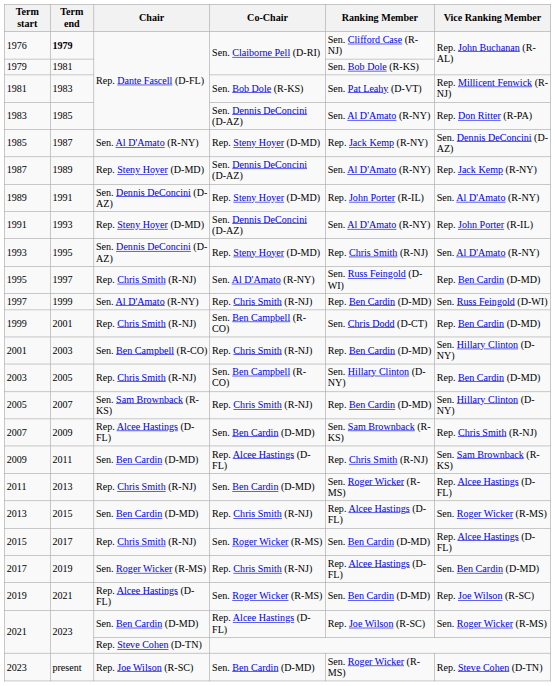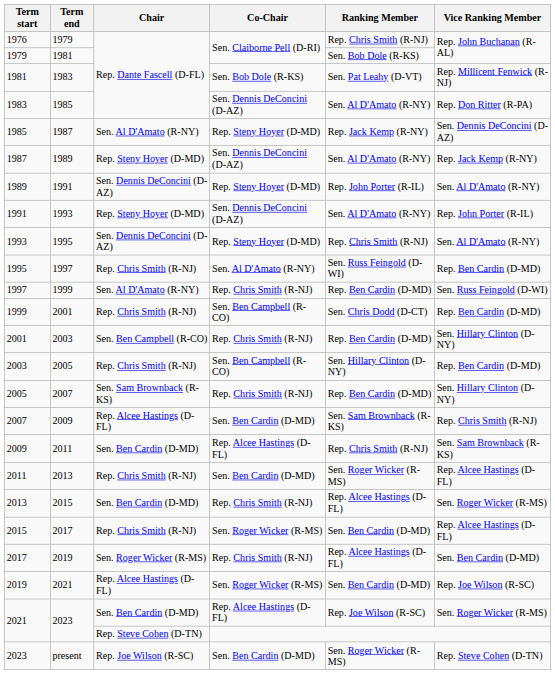 <table class="wikitable">
 <tr>
 <th>Term start</th>
 <th>Term end</th>
 <th>Chair</th>
 <th>Co-Chair</th>
 <th>Ranking Member</th>
 <th>Vice Ranking Member</th>
 </tr>
 <tr>
 <td>1976</td>
-<td><strong>1979</strong></td>
+<td>1979</td>
 <td rowspan=4 >Rep. <a href='#'>Dante Fascell</a> (D-FL)</td>
 <td rowspan=2 >Sen. <a href='#'>Claiborne Pell</a> (D-RI)</td>
-<td>Sen. <a href='#'>Clifford Case</a> (R-NJ)</td>
+<td>Rep. <a href='#'>Chris Smith</a> (R-NJ)</td>
 <td rowspan=2 >Rep. <a href='#'>John Buchanan</a> (R-AL)</td>
 </tr>
 <tr>
 <td>1979</td>
 <td>1981</td>
 <td>Sen. <a href='#'>Bob Dole</a> (R-KS)</td>
 </tr>
 <tr>
 <td>1981</td>
 <td>1983</td>
 <td>Sen. <a href='#'>Bob Dole</a> (R-KS)</td>
 <td>Sen. <a href='#'>Pat Leahy</a> (D-VT)</td>
 <td>Rep. <a href='#'>Millicent Fenwick</a> (R-NJ)</td>
 </tr>
 <tr>
 <td>1983</td>
 <td>1985</td>
 <td>Sen. <a href='#'>Dennis DeConcini</a> (D-AZ)</td>
 <td>Sen. <a href='#'>Al D'Amato</a> (R-NY)</td>
 <td>Rep. <a href='#'>Don Ritter</a> (R-PA)</td>
 </tr>
 <tr>
 <td>1985</td>
 <td>1987</td>
 <td>Sen. <a href='#'>Al D'Amato</a> (R-NY)</td>
 <td>Rep. <a href='#'>Steny Hoyer</a> (D-MD)</td>
 <td>Rep. <a href='#'>Jack Kemp</a> (R-NY)</td>
 <td>Sen. <a href='#'>Dennis DeConcini</a> (D-AZ)</td>
 </tr>
 <tr>
 <td>1987</td>
 <td>1989</td>
 <td>Rep. <a href='#'>Steny Hoyer</a> (D-MD)</td>
 <td>Sen. <a href='#'>Dennis DeConcini</a> (D-AZ)</td>
 <td>Sen. <a href='#'>Al D'Amato</a> (R-NY)</td>
 <td>Rep. <a href='#'>Jack Kemp</a> (R-NY)</td>
 </tr>
 <tr>
 <td>1989</td>
 <td>1991</td>
 <td>Sen. <a href='#'>Dennis DeConcini</a> (D-AZ)</td>
 <td>Rep. <a href='#'>Steny Hoyer</a> (D-MD)</td>
 <td>Rep. <a href='#'>John Porter</a> (R-IL)</td>
 <td>Sen. <a href='#'>Al D'Amato</a> (R-NY)</td>
 </tr>
 <tr>
 <td>1991</td>
 <td>1993</td>
 <td>Rep. <a href='#'>Steny Hoyer</a> (D-MD)</td>
 <td>Sen. <a href='#'>Dennis DeConcini</a> (D-AZ)</td>
 <td>Sen. <a href='#'>Al D'Amato</a> (R-NY)</td>
 <td>Rep. <a href='#'>John Porter</a> (R-IL)</td>
 </tr>
 <tr>
 <td>1993</td>
 <td>1995</td>
 <td>Sen. <a href='#'>Dennis DeConcini</a> (D-AZ)</td>
 <td>Rep. <a href='#'>Steny Hoyer</a> (D-MD)</td>
 <td>Rep. <a href='#'>Chris Smith</a> (R-NJ)</td>
 <td>Sen. <a href='#'>Al D'Amato</a> (R-NY)</td>
 </tr>
 <tr>
 <td>1995</td>
 <td>1997</td>
 <td>Rep. <a href='#'>Chris Smith</a> (R-NJ)</td>
 <td>Sen. <a href='#'>Al D'Amato</a> (R-NY)</td>
 <td>Sen. <a href='#'>Russ Feingold</a> (D-WI)</td>
 <td>Rep. <a href='#'>Ben Cardin</a> (D-MD)</td>
 </tr>
 <tr>
 <td>1997</td>
 <td>1999</td>
 <td>Sen. <a href='#'>Al D'Amato</a> (R-NY)</td>
 <td>Rep. <a href='#'>Chris Smith</a> (R-NJ)</td>
 <td>Rep. <a href='#'>Ben Cardin</a> (D-MD)</td>
 <td>Sen. <a href='#'>Russ Feingold</a> (D-WI)</td>
 </tr>
 <tr>
 <td>1999</td>
 <td>2001</td>
 <td>Rep. <a href='#'>Chris Smith</a> (R-NJ)</td>
 <td>Sen. <a href='#'>Ben Campbell</a> (R-CO)</td>
 <td>Sen. <a href='#'>Chris Dodd</a> (D-CT)</td>
 <td>Rep. <a href='#'>Ben Cardin</a> (D-MD)</td>
 </tr>
 <tr>
 <td>2001</td>
 <td>2003</td>
 <td>Sen. <a href='#'>Ben Campbell</a> (R-CO)</td>
 <td>Rep. <a href='#'>Chris Smith</a> (R-NJ)</td>
 <td>Rep. <a href='#'>Ben Cardin</a> (D-MD)</td>
 <td>Sen. <a href='#'>Hillary Clinton</a> (D-NY)</td>
 </tr>
 <tr>
 <td>2003</td>
 <td>2005</td>
 <td>Rep. <a href='#'>Chris Smith</a> (R-NJ)</td>
 <td>Sen. <a href='#'>Ben Campbell</a> (R-CO)</td>
 <td>Sen. <a href='#'>Hillary Clinton</a> (D-NY)</td>
 <td>Rep. <a href='#'>Ben Cardin</a> (D-MD)</td>
 </tr>
 <tr>
 <td>2005</td>
 <td>2007</td>
 <td>Sen. <a href='#'>Sam Brownback</a> (R-KS)</td>
 <td>Rep. <a href='#'>Chris Smith</a> (R-NJ)</td>
 <td>Rep. <a href='#'>Ben Cardin</a> (D-MD)</td>
 <td>Sen. <a href='#'>Hillary Clinton</a> (D-NY)</td>
 </tr>
 <tr>
 <td>2007</td>
 <td>2009</td>
 <td>Rep. <a href='#'>Alcee Hastings</a> (D-FL)</td>
 <td>Sen. <a href='#'>Ben Cardin</a> (D-MD)</td>
 <td>Sen. <a href='#'>Sam Brownback</a> (R-KS)</td>
 <td>Rep. <a href='#'>Chris Smith</a> (R-NJ)</td>
 </tr>
 <tr>
 <td>2009</td>
 <td>2011</td>
 <td>Sen. <a href='#'>Ben Cardin</a> (D-MD)</td>
 <td>Rep. <a href='#'>Alcee Hastings</a> (D-FL)</td>
 <td>Rep. <a href='#'>Chris Smith</a> (R-NJ)</td>
 <td>Sen. <a href='#'>Sam Brownback</a> (R-KS)</td>
 </tr>
 <tr>
 <td>2011</td>
 <td>2013</td>
 <td>Rep. <a href='#'>Chris Smith</a> (R-NJ)</td>
 <td>Sen. <a href='#'>Ben Cardin</a> (D-MD)</td>
 <td>Sen. <a href='#'>Roger Wicker</a> (R-MS)</td>
 <td>Rep. <a href='#'>Alcee Hastings</a> (D-FL)</td>
 </tr>
 <tr>
 <td>2013</td>
 <td>2015</td>
 <td>Sen. <a href='#'>Ben Cardin</a> (D-MD)</td>
 <td>Rep. <a href='#'>Chris Smith</a> (R-NJ)</td>
 <td>Rep. <a href='#'>Alcee Hastings</a> (D-FL)</td>
 <td>Sen. <a href='#'>Roger Wicker</a> (R-MS)</td>
 </tr>
 <tr>
 <td>2015</td>
 <td>2017</td>
 <td>Rep. <a href='#'>Chris Smith</a> (R-NJ)</td>
 <td>Sen. <a href='#'>Roger Wicker</a> (R-MS)</td>
 <td>Sen. <a href='#'>Ben Cardin</a> (D-MD)</td>
 <td>Rep. <a href='#'>Alcee Hastings</a> (D-FL)</td>
 </tr>
 <tr>
 <td>2017</td>
 <td>2019</td>
 <td>Sen. <a href='#'>Roger Wicker</a> (R-MS)</td>
 <td>Rep. <a href='#'>Chris Smith</a> (R-NJ)</td>
 <td>Rep. <a href='#'>Alcee Hastings</a> (D-FL)</td>
 <td>Sen. <a href='#'>Ben Cardin</a> (D-MD)</td>
 </tr>
 <tr>
 <td>2019</td>
 <td>2021</td>
 <td>Rep. <a href='#'>Alcee Hastings</a> (D-FL)</td>
 <td>Sen. <a href='#'>Roger Wicker</a> (R-MS)</td>
 <td>Sen. <a href='#'>Ben Cardin</a> (D-MD)</td>
 <td>Rep. <a href='#'>Joe Wilson</a> (R-SC)</td>
 </tr>
 <tr>
 <td rowspan=2>2021</td>
 <td rowspan=2>2023</td>
 <td>Sen. <a href='#'>Ben Cardin</a> (D-MD)</td>
 <td>Rep. <a href='#'>Alcee Hastings</a> (D-FL)</td>
 <td>Rep. <a href='#'>Joe Wilson</a> (R-SC)</td>
 <td>Sen. <a href='#'>Roger Wicker</a> (R-MS)</td>
 </tr>
 <tr>
 <td>Rep. <a href='#'>Steve Cohen</a> (D-TN)</td>
 </tr>
 <tr>
 <td>2023</td>
 <td>present</td>
 <td>Rep. <a href='#'>Joe Wilson</a> (R-SC)</td>
 <td>Sen. <a href='#'>Ben Cardin</a> (D-MD)</td>
 <td>Sen. <a href='#'>Roger Wicker</a> (R-MS)</td>
 <td>Rep. <a href='#'>Steve Cohen</a> (D-TN)</td>
 </tr>
 </table>
